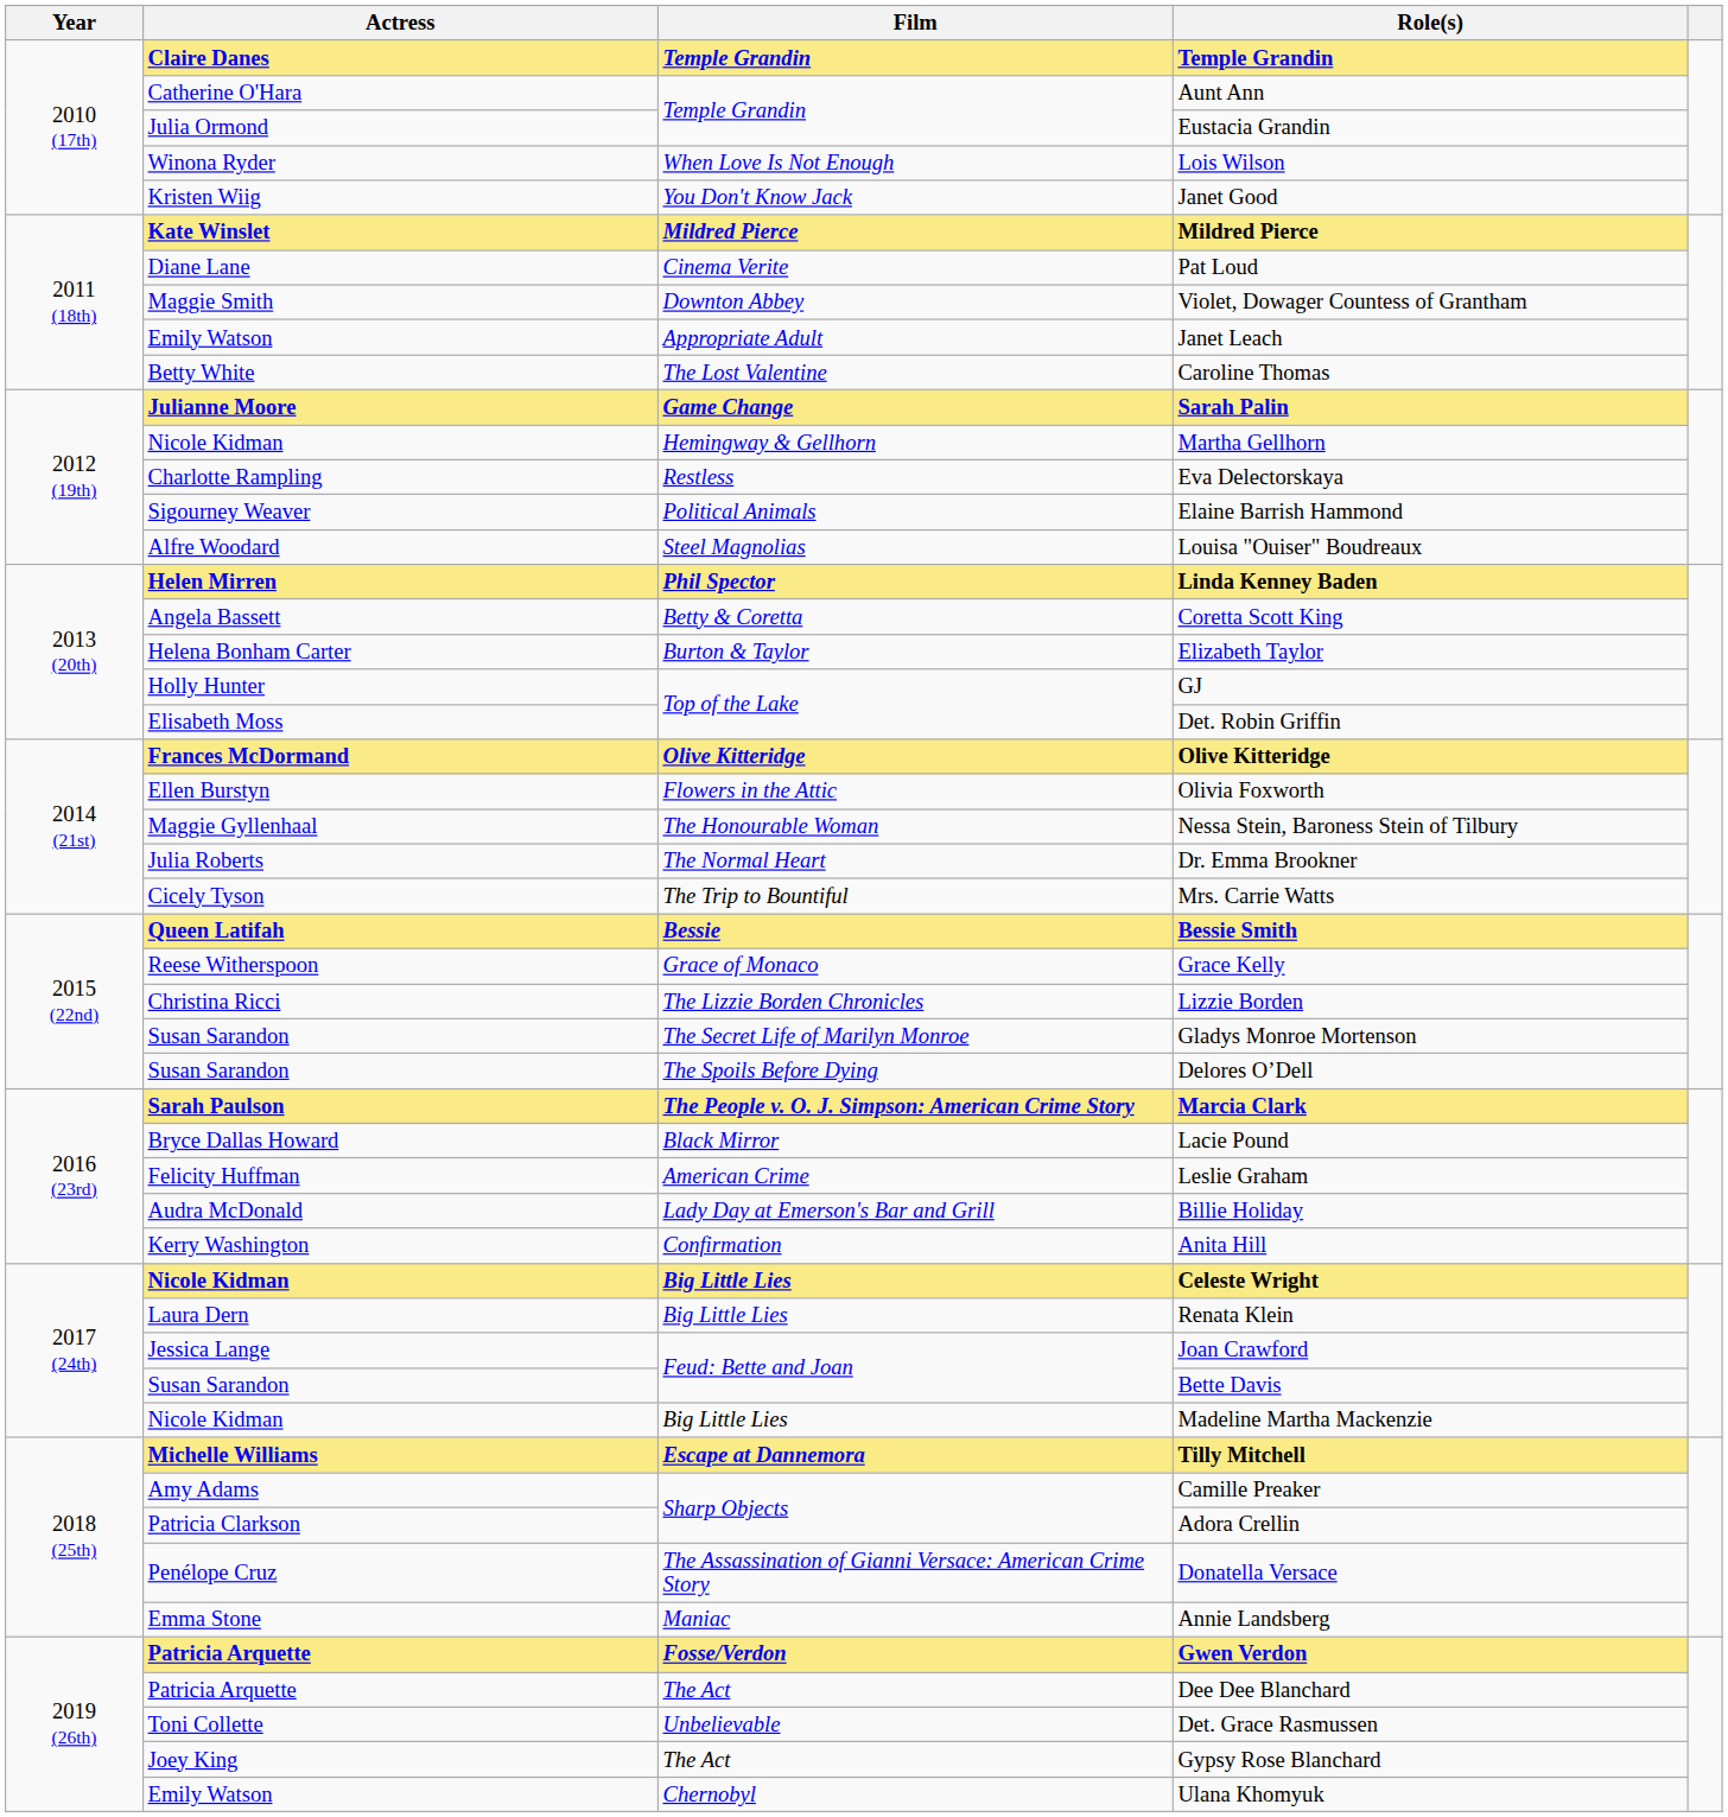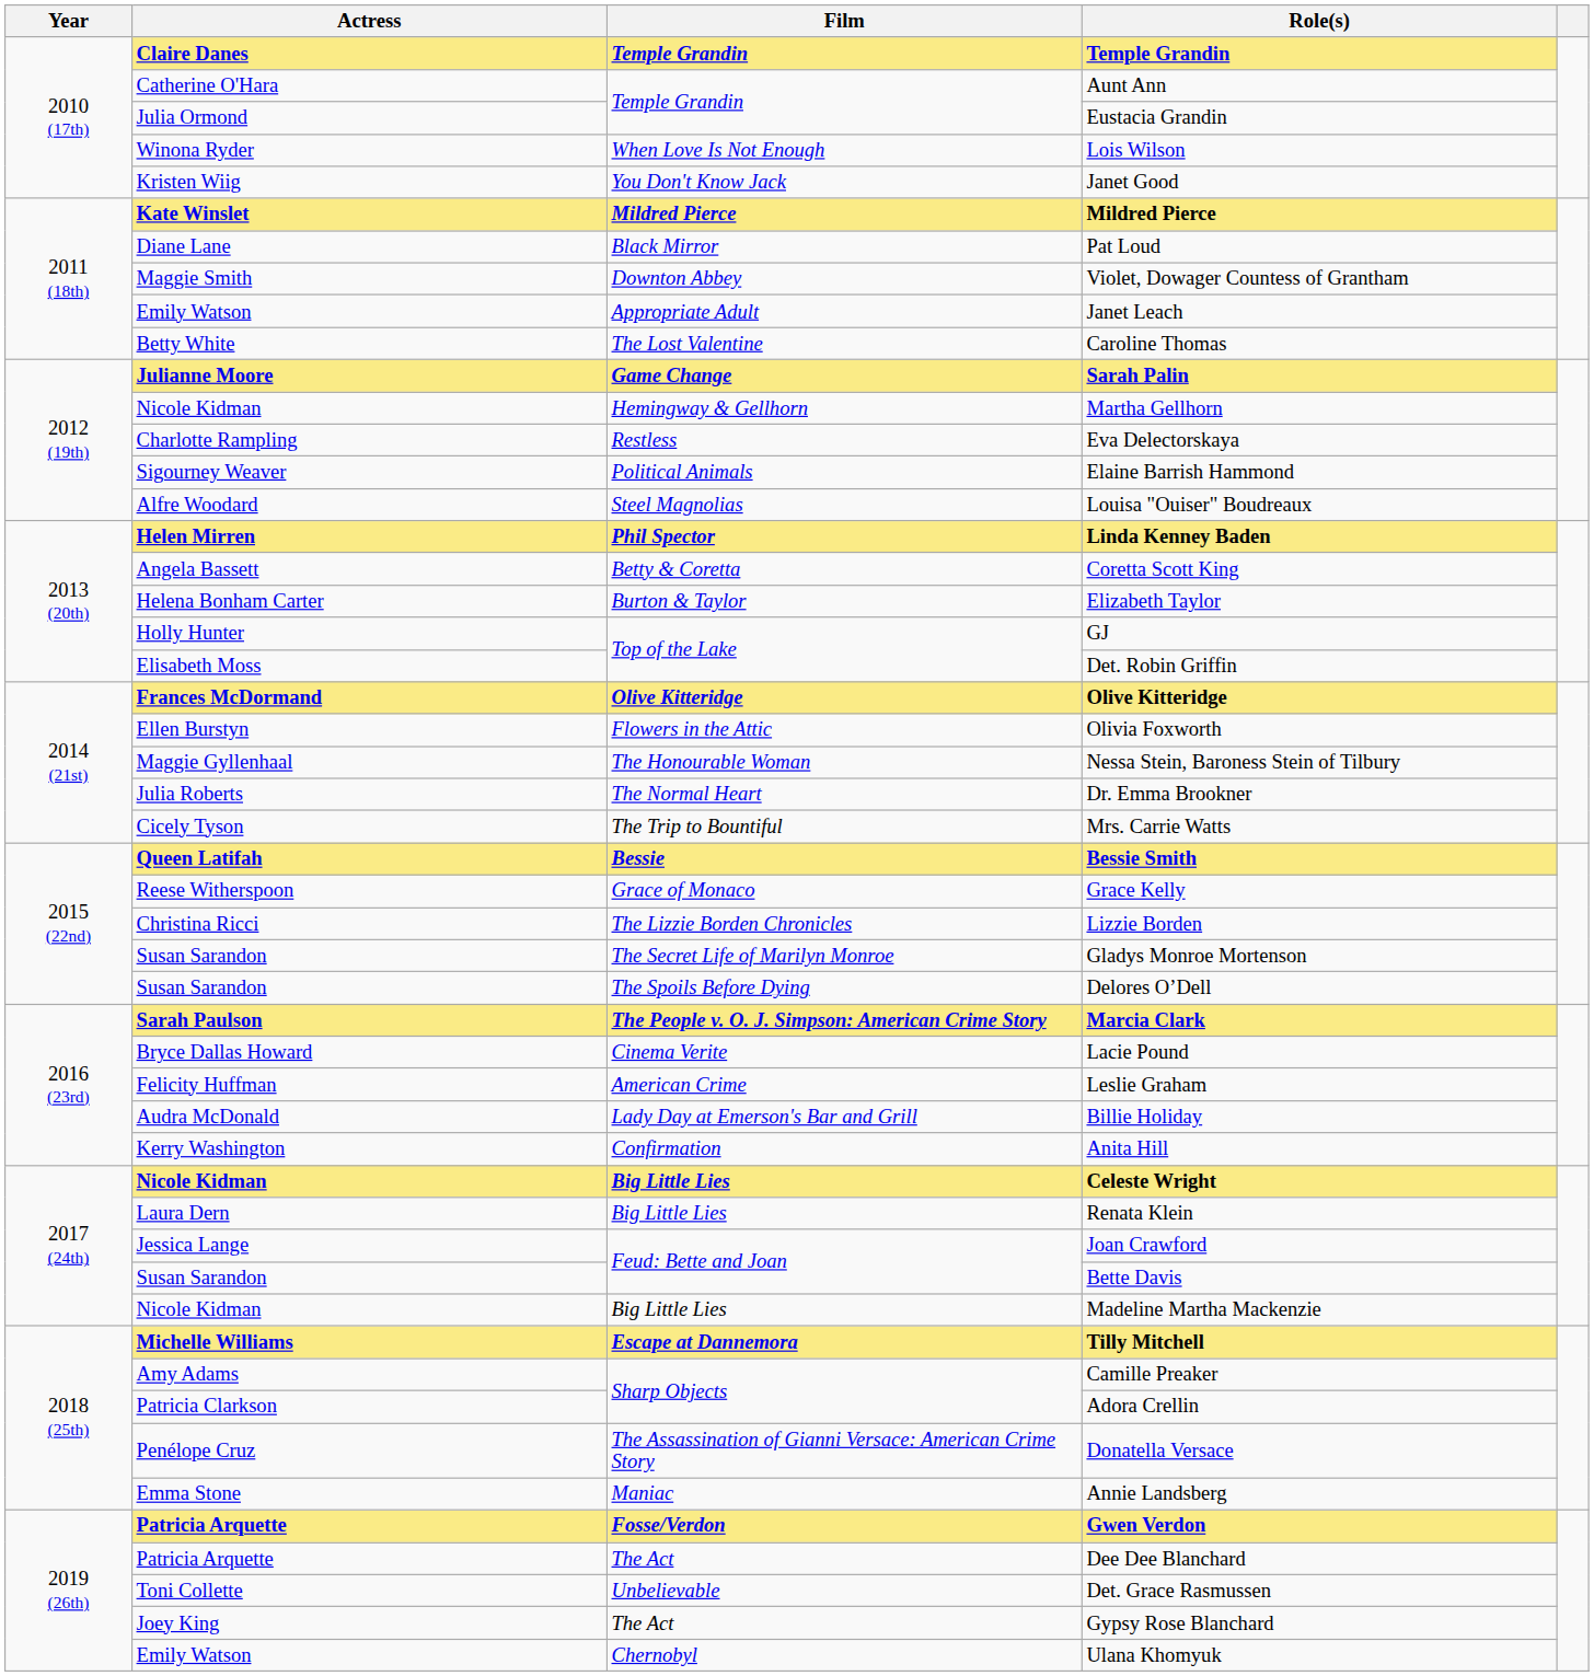 <table class="wikitable sortable" style="text-align:left;">
 <tr>
 <th scope="col" style="width:8%;">Year</th>
 <th scope="col" style="width:30%;">Actress</th>
 <th scope="col" style="width:30%;">Film</th>
 <th scope="col" style="width:30%;">Role(s)</th>
 <th class=unsortable><strong></strong></th>
 </tr>
 <tr>
 <td rowspan="5" align="center">2010<br><small><a href='#'>(17th)</a> </small></td>
 <td style="background:#FAEB86;"><strong><a href='#'>Claire Danes</a></strong></td>
 <td style="background:#FAEB86;"><strong><em><a href='#'>Temple Grandin</a></em></strong></td>
 <td style="background:#FAEB86;"><strong><a href='#'>Temple Grandin</a></strong></td>
 <td rowspan=5></td>
 </tr>
 <tr>
 <td><a href='#'>Catherine O'Hara</a></td>
 <td rowspan="2"><em><a href='#'>Temple Grandin</a></em></td>
 <td>Aunt Ann</td>
 </tr>
 <tr>
 <td><a href='#'>Julia Ormond</a></td>
 <td>Eustacia Grandin</td>
 </tr>
 <tr>
 <td><a href='#'>Winona Ryder</a></td>
 <td><em><a href='#'>When Love Is Not Enough</a></em></td>
 <td><a href='#'>Lois Wilson</a></td>
 </tr>
 <tr>
 <td><a href='#'>Kristen Wiig</a></td>
 <td><em><a href='#'>You Don't Know Jack</a></em></td>
 <td>Janet Good</td>
 </tr>
 <tr>
 <td rowspan="5" align="center">2011<br><small><a href='#'>(18th)</a> </small></td>
 <td style="background:#FAEB86;"><strong><a href='#'>Kate Winslet</a></strong></td>
 <td style="background:#FAEB86;"><strong><em><a href='#'>Mildred Pierce</a></em></strong></td>
 <td style="background:#FAEB86;"><strong>Mildred Pierce</strong></td>
 <td rowspan=5></td>
 </tr>
 <tr>
 <td><a href='#'>Diane Lane</a></td>
-<td><em><a href='#'>Cinema Verite</a></em></td>
+<td><em><a href='#'>Black Mirror</a></em></td>
 <td>Pat Loud</td>
 </tr>
 <tr>
 <td><a href='#'>Maggie Smith</a></td>
 <td><em><a href='#'>Downton Abbey</a></em></td>
 <td>Violet, Dowager Countess of Grantham</td>
 </tr>
 <tr>
 <td><a href='#'>Emily Watson</a></td>
 <td><em><a href='#'>Appropriate Adult</a></em></td>
 <td>Janet Leach</td>
 </tr>
 <tr>
 <td><a href='#'>Betty White</a></td>
 <td><em><a href='#'>The Lost Valentine</a></em></td>
 <td>Caroline Thomas</td>
 </tr>
 <tr>
 <td rowspan="5" align="center">2012<br><small><a href='#'>(19th)</a> </small></td>
 <td style="background:#FAEB86;"><strong><a href='#'>Julianne Moore</a></strong></td>
 <td style="background:#FAEB86;"><strong><em><a href='#'>Game Change</a></em></strong></td>
 <td style="background:#FAEB86;"><strong><a href='#'>Sarah Palin</a></strong></td>
 <td rowspan=5></td>
 </tr>
 <tr>
 <td><a href='#'>Nicole Kidman</a></td>
 <td><em><a href='#'>Hemingway & Gellhorn</a></em></td>
 <td><a href='#'>Martha Gellhorn</a></td>
 </tr>
 <tr>
 <td><a href='#'>Charlotte Rampling</a></td>
 <td><em><a href='#'>Restless</a></em></td>
 <td>Eva Delectorskaya</td>
 </tr>
 <tr>
 <td><a href='#'>Sigourney Weaver</a></td>
 <td><em><a href='#'>Political Animals</a></em></td>
 <td>Elaine Barrish Hammond</td>
 </tr>
 <tr>
 <td><a href='#'>Alfre Woodard</a></td>
 <td><em><a href='#'>Steel Magnolias</a></em></td>
 <td>Louisa "Ouiser" Boudreaux</td>
 </tr>
 <tr>
 <td rowspan="5" align="center">2013<br><small><a href='#'>(20th)</a> </small></td>
 <td style="background:#FAEB86;"><strong><a href='#'>Helen Mirren</a></strong></td>
 <td style="background:#FAEB86;"><strong><em><a href='#'>Phil Spector</a></em></strong></td>
 <td style="background:#FAEB86;"><strong>Linda Kenney Baden</strong></td>
 <td rowspan=5></td>
 </tr>
 <tr>
 <td><a href='#'>Angela Bassett</a></td>
 <td><em><a href='#'>Betty & Coretta</a></em></td>
 <td><a href='#'>Coretta Scott King</a></td>
 </tr>
 <tr>
 <td><a href='#'>Helena Bonham Carter</a></td>
 <td><em><a href='#'>Burton & Taylor</a></em></td>
 <td><a href='#'>Elizabeth Taylor</a></td>
 </tr>
 <tr>
 <td><a href='#'>Holly Hunter</a></td>
 <td rowspan="2"><em><a href='#'>Top of the Lake</a></em></td>
 <td>GJ</td>
 </tr>
 <tr>
 <td><a href='#'>Elisabeth Moss</a></td>
 <td>Det. Robin Griffin</td>
 </tr>
 <tr>
 <td rowspan="5" align="center">2014<br><small><a href='#'>(21st)</a> </small></td>
 <td style="background:#FAEB86;"><strong><a href='#'>Frances McDormand</a></strong></td>
 <td style="background:#FAEB86;"><strong><em><a href='#'>Olive Kitteridge</a></em></strong></td>
 <td style="background:#FAEB86;"><strong>Olive Kitteridge</strong></td>
 <td rowspan=5></td>
 </tr>
 <tr>
 <td><a href='#'>Ellen Burstyn</a></td>
 <td><em><a href='#'>Flowers in the Attic</a></em></td>
 <td>Olivia Foxworth</td>
 </tr>
 <tr>
 <td><a href='#'>Maggie Gyllenhaal</a></td>
 <td><em><a href='#'>The Honourable Woman</a></em></td>
 <td>Nessa Stein, Baroness Stein of Tilbury</td>
 </tr>
 <tr>
 <td><a href='#'>Julia Roberts</a></td>
 <td><em><a href='#'>The Normal Heart</a></em></td>
 <td>Dr. Emma Brookner</td>
 </tr>
 <tr>
 <td><a href='#'>Cicely Tyson</a></td>
 <td><em>The Trip to Bountiful</em></td>
 <td>Mrs. Carrie Watts</td>
 </tr>
 <tr>
 <td rowspan="5" align="center">2015<br><small><a href='#'>(22nd)</a> </small></td>
 <td style="background:#FAEB86;"><strong><a href='#'>Queen Latifah</a></strong></td>
 <td style="background:#FAEB86;"><strong><em><a href='#'>Bessie</a></em></strong></td>
 <td style="background:#FAEB86;"><strong><a href='#'>Bessie Smith</a></strong></td>
 <td rowspan=5></td>
 </tr>
 <tr>
 <td><a href='#'>Reese Witherspoon</a></td>
 <td><em><a href='#'>Grace of Monaco</a></em></td>
 <td><a href='#'>Grace Kelly</a></td>
 </tr>
 <tr>
 <td><a href='#'>Christina Ricci</a></td>
 <td><em><a href='#'>The Lizzie Borden Chronicles</a></em></td>
 <td><a href='#'>Lizzie Borden</a></td>
 </tr>
 <tr>
 <td><a href='#'>Susan Sarandon</a></td>
 <td><em><a href='#'>The Secret Life of Marilyn Monroe</a></em></td>
 <td>Gladys Monroe Mortenson</td>
 </tr>
 <tr>
 <td><a href='#'>Susan Sarandon</a></td>
 <td><em><a href='#'>The Spoils Before Dying</a></em></td>
 <td>Delores O’Dell</td>
 </tr>
 <tr>
 <td rowspan="5" align="center">2016<br><small><a href='#'>(23rd)</a> </small></td>
 <td style="background:#FAEB86;"><strong><a href='#'>Sarah Paulson</a></strong></td>
 <td style="background:#FAEB86;"><strong><em><a href='#'>The People v. O. J. Simpson: American Crime Story</a></em></strong></td>
 <td style="background:#FAEB86;"><strong><a href='#'>Marcia Clark</a></strong></td>
 <td rowspan=5></td>
 </tr>
 <tr>
 <td><a href='#'>Bryce Dallas Howard</a></td>
-<td><em><a href='#'>Black Mirror</a></em></td>
+<td><em><a href='#'>Cinema Verite</a></em></td>
 <td>Lacie Pound</td>
 </tr>
 <tr>
 <td><a href='#'>Felicity Huffman</a></td>
 <td><em><a href='#'>American Crime</a></em></td>
 <td>Leslie Graham</td>
 </tr>
 <tr>
 <td><a href='#'>Audra McDonald</a></td>
 <td><em><a href='#'>Lady Day at Emerson's Bar and Grill</a></em></td>
 <td><a href='#'>Billie Holiday</a></td>
 </tr>
 <tr>
 <td><a href='#'>Kerry Washington</a></td>
 <td><em><a href='#'>Confirmation</a></em></td>
 <td><a href='#'>Anita Hill</a></td>
 </tr>
 <tr>
 <td rowspan="5" align="center">2017<br><small><a href='#'>(24th)</a> </small></td>
 <td style="background:#FAEB86;"><strong><a href='#'>Nicole Kidman</a></strong></td>
 <td style="background:#FAEB86;"><strong><em><a href='#'>Big Little Lies</a></em></strong></td>
 <td style="background:#FAEB86;"><strong>Celeste Wright</strong></td>
 <td rowspan=5></td>
 </tr>
 <tr>
 <td><a href='#'>Laura Dern</a></td>
 <td><em><a href='#'>Big Little Lies</a></em></td>
 <td>Renata Klein</td>
 </tr>
 <tr>
 <td><a href='#'>Jessica Lange</a></td>
 <td rowspan="2"><em><a href='#'>Feud: Bette and Joan</a></em></td>
 <td><a href='#'>Joan Crawford</a></td>
 </tr>
 <tr>
 <td><a href='#'>Susan Sarandon</a></td>
 <td><a href='#'>Bette Davis</a></td>
 </tr>
 <tr>
 <td><a href='#'>Nicole Kidman</a></td>
 <td><em>Big Little Lies</em></td>
 <td>Madeline Martha Mackenzie</td>
 </tr>
 <tr>
 <td rowspan="5" align="center">2018<br><small><a href='#'>(25th)</a> </small></td>
 <td style="background:#FAEB86;"><strong><a href='#'>Michelle Williams</a></strong></td>
 <td style="background:#FAEB86;"><strong><em><a href='#'>Escape at Dannemora</a></em></strong></td>
 <td style="background:#FAEB86;"><strong>Tilly Mitchell</strong></td>
 <td rowspan=5></td>
 </tr>
 <tr>
 <td><a href='#'>Amy Adams</a></td>
 <td rowspan="2"><em><a href='#'>Sharp Objects</a></em></td>
 <td>Camille Preaker</td>
 </tr>
 <tr>
 <td><a href='#'>Patricia Clarkson</a></td>
 <td>Adora Crellin</td>
 </tr>
 <tr>
 <td><a href='#'>Penélope Cruz</a></td>
 <td><em><a href='#'>The Assassination of Gianni Versace: American Crime Story</a></em></td>
 <td><a href='#'>Donatella Versace</a></td>
 </tr>
 <tr>
 <td><a href='#'>Emma Stone</a></td>
 <td><em><a href='#'>Maniac</a></em></td>
 <td>Annie Landsberg</td>
 </tr>
 <tr>
 <td rowspan="5" align="center">2019<br><small><a href='#'>(26th)</a> </small></td>
 <td style="background:#FAEB86;"><strong><a href='#'>Patricia Arquette</a></strong></td>
 <td style="background:#FAEB86;"><strong><em><a href='#'>Fosse/Verdon </a></em></strong></td>
 <td style="background:#FAEB86;"><strong><a href='#'>Gwen Verdon</a></strong></td>
 <td rowspan=5></td>
 </tr>
 <tr>
 <td><a href='#'>Patricia Arquette</a></td>
 <td><em><a href='#'>The Act</a></em></td>
 <td>Dee Dee Blanchard</td>
 </tr>
 <tr>
 <td><a href='#'>Toni Collette</a></td>
 <td><em><a href='#'>Unbelievable</a></em></td>
 <td>Det. Grace Rasmussen</td>
 </tr>
 <tr>
 <td><a href='#'>Joey King</a></td>
 <td><em>The Act</em></td>
 <td>Gypsy Rose Blanchard</td>
 </tr>
 <tr>
 <td><a href='#'>Emily Watson</a></td>
 <td><em><a href='#'>Chernobyl</a></em></td>
 <td>Ulana Khomyuk</td>
 </tr>
 <tr>
 </tr>
 </table>
